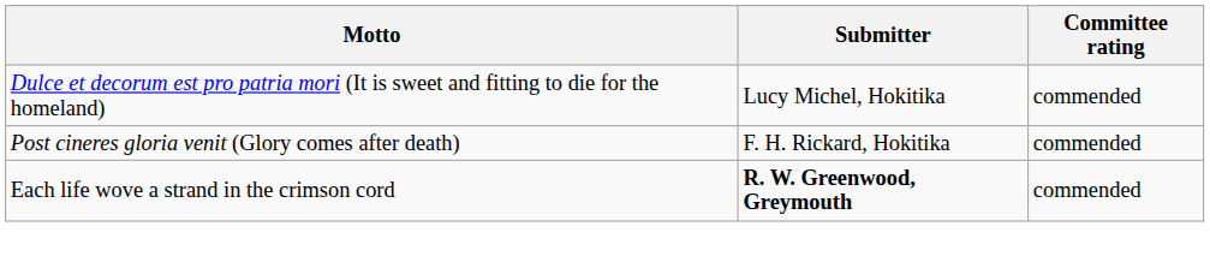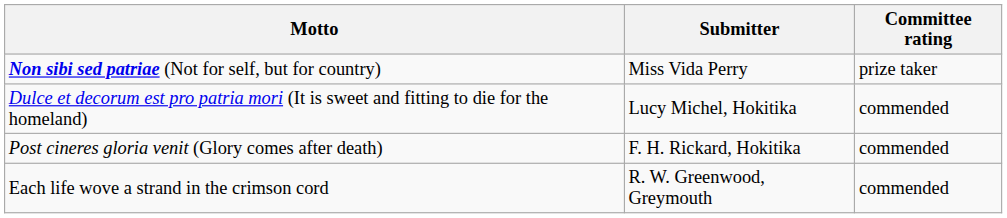 <table class="wikitable mw-collapsible">
 <tr>
 <th>Motto</th>
 <th>Submitter</th>
 <th>Committee rating</th>
+</tr>
+<tr>
+<td><strong><em><a href='#'>Non sibi sed patriae</a></em></strong> (Not for self, but for country)</td>
+<td>Miss Vida Perry</td>
+<td>prize taker</td>
 </tr>
 <tr>
 <td><em><a href='#'>Dulce et decorum est pro patria mori</a></em> (It is sweet and fitting to die for the homeland)</td>
 <td>Lucy Michel, Hokitika</td>
 <td>commended</td>
 </tr>
 <tr>
 <td><em>Post cineres gloria venit</em> (Glory comes after death)</td>
 <td>F. H. Rickard, Hokitika</td>
 <td>commended</td>
 </tr>
 <tr>
 <td>Each life wove a strand in the crimson cord</td>
-<td><strong>R. W. Greenwood, Greymouth</strong></td>
+<td>R. W. Greenwood, Greymouth</td>
 <td>commended</td>
 </tr>
 </table>
